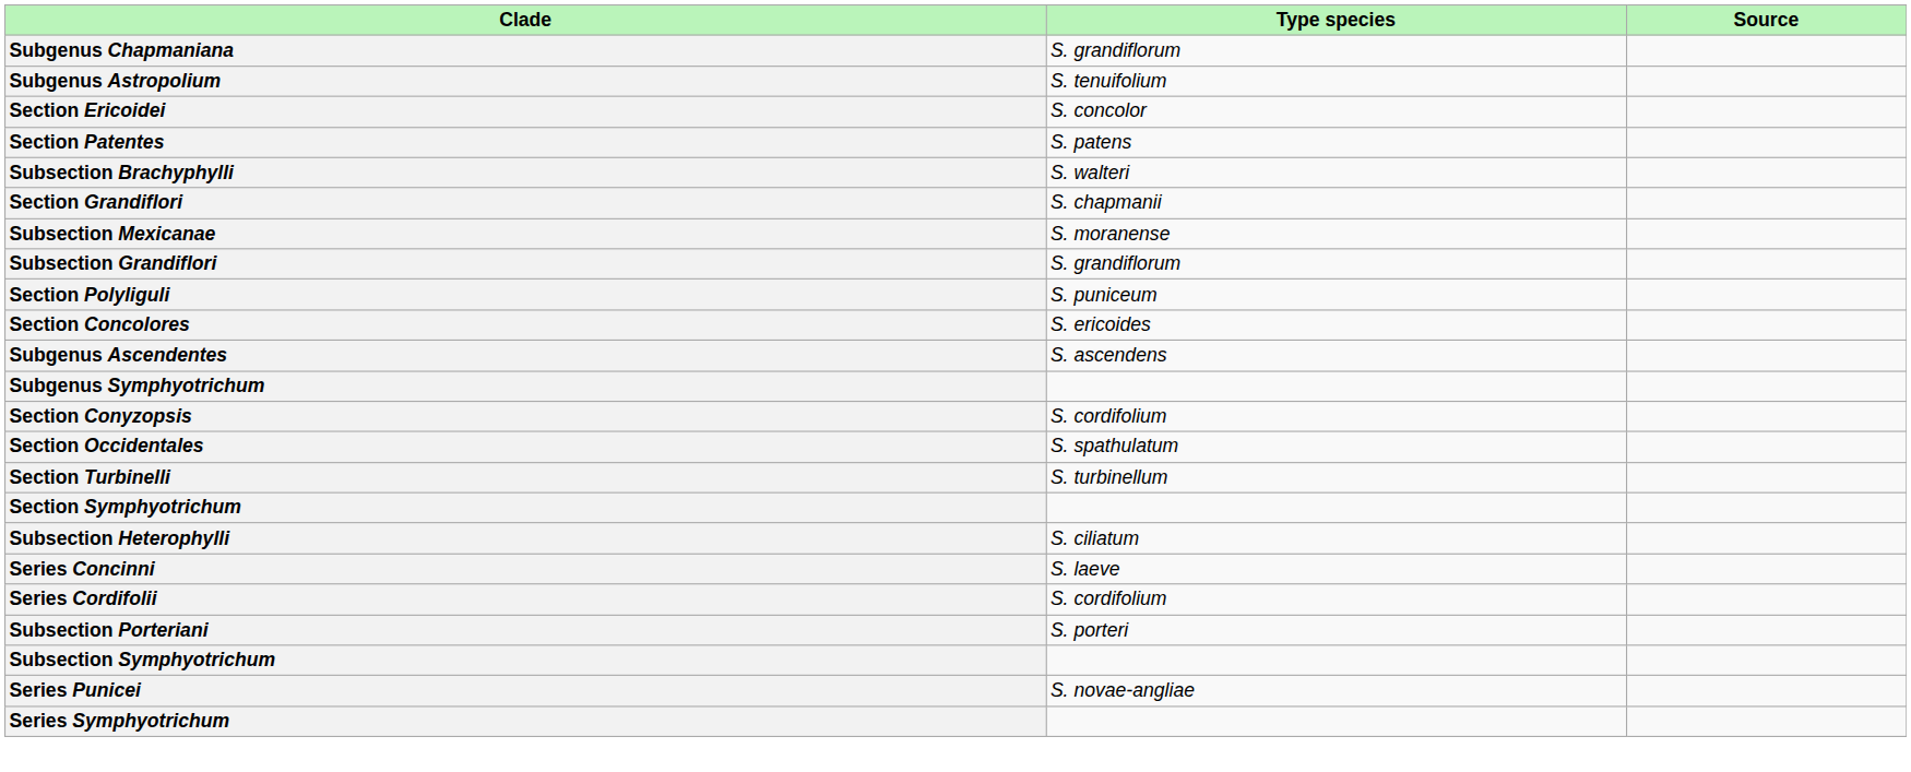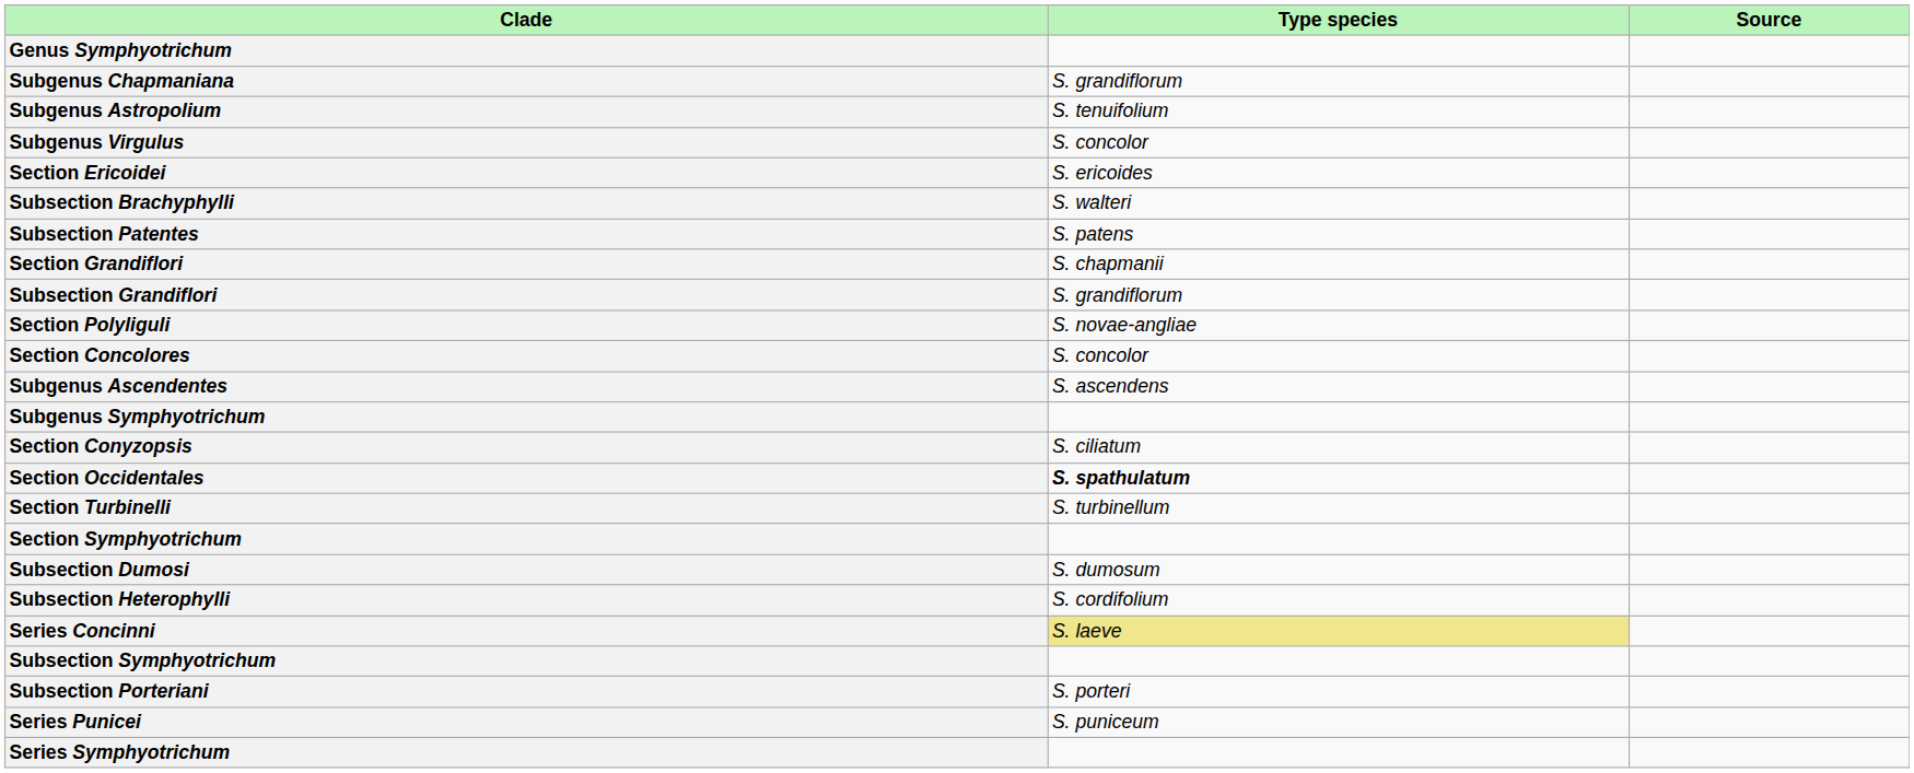 <table class="wikitable sortable mw-collapsible" style="width:100%;text-align:left;">
 <tr>
 <th scope="col" style="background-color:#baf4ba;">Clade</th>
 <th scope="col" style="background-color:#baf4ba;">Type species</th>
 <th scope="col" style="background-color:#baf4ba;">Source</th>
+</tr>
+<tr>
+<th scope="row" style="text-align:left;">Genus <em>Symphyotrichum</em></th>
+<td></td>
+<td></td>
 </tr>
 <tr>
 <th scope="row" style="text-align:left;">Subgenus <em>Chapmaniana</em></th>
 <td><em>S. grandiflorum</em></td>
 <td></td>
 </tr>
 <tr>
 <th scope="row" style="text-align:left;">Subgenus <em>Astropolium</em></th>
 <td><em>S. tenuifolium</em></td>
 <td></td>
 </tr>
 <tr>
-<th scope="row" style="text-align:left;">Section <em>Ericoidei</em></th>
+<th scope="row" style="text-align:left;">Subgenus <em>Virgulus</em></th>
 <td><em>S. concolor</em></td>
 <td></td>
 </tr>
 <tr>
-<th scope="row" style="text-align:left;">Section <em>Patentes</em></th>
-<td><em>S. patens</em></td>
+<th scope="row" style="text-align:left;">Section <em>Ericoidei</em></th>
+<td><em>S. ericoides</em></td>
 <td></td>
 </tr>
 <tr>
 <th scope="row" style="text-align:left;">Subsection <em>Brachyphylli</em></th>
 <td><em>S. walteri</em></td>
 <td></td>
 </tr>
 <tr>
-<th scope="row" style="text-align:left;">Section <em>Grandiflori</em></th>
-<td><em>S. chapmanii</em></td>
+<th scope="row" style="text-align:left;">Subsection <em>Patentes</em></th>
+<td><em>S. patens</em></td>
 <td></td>
 </tr>
 <tr>
-<th scope="row" style="text-align:left;">Subsection <em>Mexicanae</em></th>
-<td><em>S. moranense</em></td>
+<th scope="row" style="text-align:left;">Section <em>Grandiflori</em></th>
+<td><em>S. chapmanii</em></td>
 <td></td>
 </tr>
 <tr>
 <th scope="row" style="text-align:left;">Subsection <em>Grandiflori</em></th>
 <td><em>S. grandiflorum</em></td>
 <td></td>
 </tr>
 <tr>
 <th scope="row" style="text-align:left;">Section <em>Polyliguli</em></th>
-<td><em>S. puniceum</em></td>
+<td><em>S. novae-angliae</em></td>
 <td></td>
 </tr>
 <tr>
 <th scope="row" style="text-align:left;">Section <em>Concolores</em></th>
-<td><em>S. ericoides</em></td>
+<td><em>S. concolor</em></td>
 <td></td>
 </tr>
 <tr>
 <th scope="row" style="text-align:left;">Subgenus <em>Ascendentes</em></th>
 <td><em>S. ascendens</em></td>
 <td></td>
 </tr>
 <tr>
 <th scope="row" style="text-align:left;">Subgenus <em>Symphyotrichum</em></th>
 <td></td>
 <td></td>
 </tr>
 <tr>
 <th scope="row" style="text-align:left;">Section <em>Conyzopsis</em></th>
-<td><em>S. cordifolium</em></td>
+<td><em>S. ciliatum</em></td>
 <td></td>
 </tr>
 <tr>
 <th scope="row" style="text-align:left;">Section <em>Occidentales</em></th>
-<td><em>S. spathulatum</em></td>
+<td><strong><em>S. spathulatum</em></strong></td>
 <td></td>
 </tr>
 <tr>
 <th scope="row" style="text-align:left;">Section <em>Turbinelli</em></th>
 <td><em>S. turbinellum</em></td>
 <td></td>
 </tr>
 <tr>
 <th scope="row" style="text-align:left;">Section <em>Symphyotrichum</em></th>
 <td></td>
 <td></td>
 </tr>
 <tr>
+<th scope="row" style="text-align:left;">Subsection <em>Dumosi</em></th>
+<td><em>S. dumosum</em></td>
+<td></td>
+</tr>
+<tr>
 <th scope="row" style="text-align:left;">Subsection <em>Heterophylli</em></th>
-<td><em>S. ciliatum</em></td>
+<td><em>S. cordifolium</em></td>
 <td></td>
 </tr>
 <tr>
 <th scope="row" style="text-align:left;">Series <em>Concinni</em></th>
-<td><em>S. laeve</em></td>
+<td style="background: khaki;"><em>S. laeve</em></td>
 <td></td>
 </tr>
 <tr>
-<th scope="row" style="text-align:left;">Series <em>Cordifolii</em></th>
-<td><em>S. cordifolium</em></td>
+<th scope="row" style="text-align:left;">Subsection <em>Symphyotrichum</em></th>
+<td></td>
 <td></td>
 </tr>
 <tr>
 <th scope="row" style="text-align:left;">Subsection <em>Porteriani</em></th>
 <td><em>S. porteri</em></td>
 <td></td>
 </tr>
 <tr>
-<th scope="row" style="text-align:left;">Subsection <em>Symphyotrichum</em></th>
-<td></td>
-<td></td>
-</tr>
-<tr>
 <th scope="row" style="text-align:left;">Series <em>Punicei</em></th>
-<td><em>S. novae-angliae</em></td>
+<td><em>S. puniceum</em></td>
 <td></td>
 </tr>
 <tr>
 <th scope="row" style="text-align:left;">Series <em>Symphyotrichum</em></th>
 <td></td>
 <td></td>
 </tr>
 </table>
